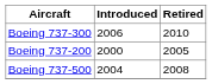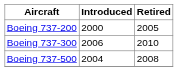 <table class="toccolours" border="1" cellpadding="3" style="border-collapse:collapse;margin:1em auto;">
 <tr>
 <th>Aircraft</th>
 <th>Introduced</th>
 <th>Retired</th>
 </tr>
 <tr>
+<td><a href='#'>Boeing 737-200</a></td>
+<td>2000</td>
+<td>2005</td>
+</tr>
+<tr>
 <td><a href='#'>Boeing 737-300</a></td>
 <td>2006</td>
 <td>2010</td>
-</tr>
-<tr>
-<td><a href='#'>Boeing 737-200</a></td>
-<td>2000</td>
-<td>2005</td>
 </tr>
 <tr>
 <td><a href='#'>Boeing 737-500</a></td>
 <td>2004</td>
 <td>2008</td>
 </tr>
 <tr>
 </tr>
 </table>
